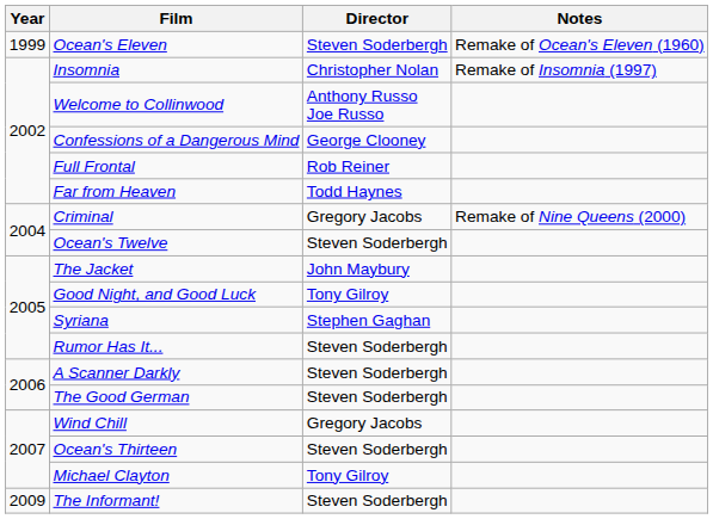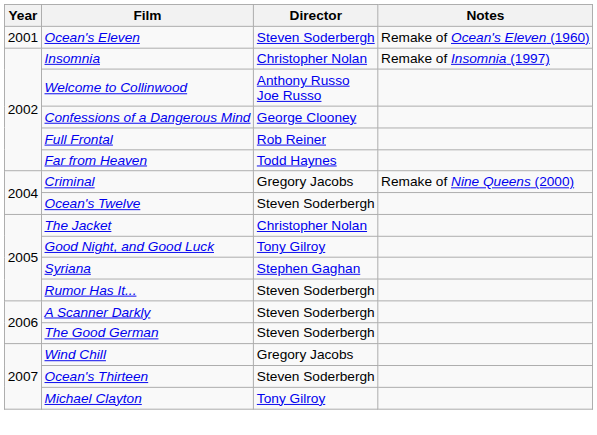 <table class="wikitable" style="font-size: 90%;">
 <tr>
 <th>Year</th>
 <th>Film</th>
 <th>Director</th>
 <th>Notes</th>
 </tr>
 <tr>
-<td>1999</td>
+<td>2001</td>
 <td><em><a href='#'>Ocean's Eleven</a></em></td>
 <td><a href='#'>Steven Soderbergh</a></td>
 <td>Remake of <a href='#'><em>Ocean's Eleven</em> (1960)</a></td>
 </tr>
 <tr>
 <td rowspan="5">2002</td>
 <td><em><a href='#'>Insomnia</a></em></td>
 <td><a href='#'>Christopher Nolan</a></td>
 <td>Remake of <a href='#'><em>Insomnia</em> (1997)</a></td>
 </tr>
 <tr>
 <td><em><a href='#'>Welcome to Collinwood</a></em></td>
 <td><a href='#'>Anthony Russo</a><br><a href='#'>Joe Russo</a></td>
 <td></td>
 </tr>
 <tr>
 <td><em><a href='#'>Confessions of a Dangerous Mind</a></em></td>
 <td><a href='#'>George Clooney</a></td>
 <td></td>
 </tr>
 <tr>
 <td><em><a href='#'>Full Frontal</a></em></td>
 <td><a href='#'>Rob Reiner</a></td>
 <td></td>
 </tr>
 <tr>
 <td><em><a href='#'>Far from Heaven</a></em></td>
 <td><a href='#'>Todd Haynes</a></td>
 <td></td>
 </tr>
 <tr>
 <td rowspan="2">2004</td>
 <td><em><a href='#'>Criminal</a></em></td>
 <td>Gregory Jacobs</td>
 <td>Remake of <a href='#'><em>Nine Queens</em> (2000)</a></td>
 </tr>
 <tr>
 <td><em><a href='#'>Ocean's Twelve</a></em></td>
 <td>Steven Soderbergh</td>
 <td></td>
 </tr>
 <tr>
 <td rowspan="4">2005</td>
 <td><em><a href='#'>The Jacket</a></em></td>
-<td><a href='#'>John Maybury</a></td>
+<td><a href='#'>Christopher Nolan</a></td>
 <td></td>
 </tr>
 <tr>
 <td><em><a href='#'>Good Night, and Good Luck</a></em></td>
 <td><a href='#'>Tony Gilroy</a></td>
 <td></td>
 </tr>
 <tr>
 <td><em><a href='#'>Syriana</a></em></td>
 <td><a href='#'>Stephen Gaghan</a></td>
 <td></td>
 </tr>
 <tr>
 <td><em><a href='#'>Rumor Has It...</a></em></td>
 <td>Steven Soderbergh</td>
 <td></td>
 </tr>
 <tr>
 <td rowspan="2">2006</td>
 <td><em><a href='#'>A Scanner Darkly</a></em></td>
 <td>Steven Soderbergh</td>
 <td></td>
 </tr>
 <tr>
 <td><em><a href='#'>The Good German</a></em></td>
 <td>Steven Soderbergh</td>
 <td></td>
 </tr>
 <tr>
 <td rowspan="3">2007</td>
 <td><em><a href='#'>Wind Chill</a></em></td>
 <td>Gregory Jacobs</td>
 <td></td>
 </tr>
 <tr>
 <td><em><a href='#'>Ocean's Thirteen</a></em></td>
 <td>Steven Soderbergh</td>
 <td></td>
 </tr>
 <tr>
 <td><em><a href='#'>Michael Clayton</a></em></td>
 <td><a href='#'>Tony Gilroy</a></td>
 <td></td>
 </tr>
-<tr>
-<td>2009</td>
-<td><em><a href='#'>The Informant!</a></em></td>
-<td>Steven Soderbergh</td>
-<td></td>
-</tr>
 </table>
